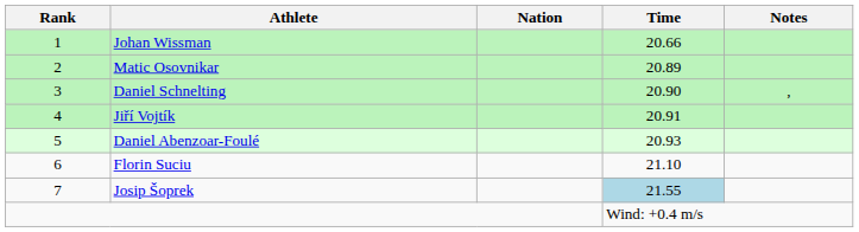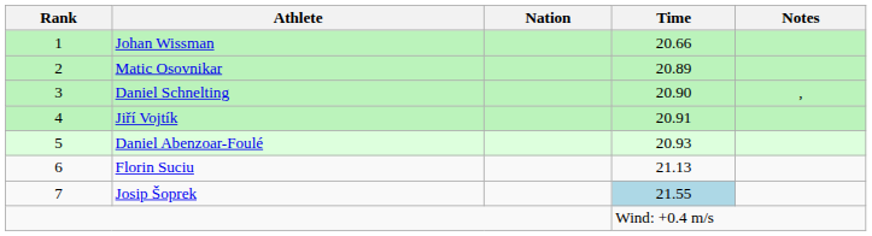 <table class="wikitable sortable" style="text-align:center;width: 55%;">
 <tr>
 <th scope="col">Rank</th>
 <th scope="col">Athlete</th>
 <th scope="col">Nation</th>
 <th scope="col">Time</th>
 <th scope="col">Notes</th>
 </tr>
 <tr bgcolor=bbf3bb>
 <td>1</td>
 <td align=left><a href='#'>Johan Wissman</a></td>
 <td align=left></td>
 <td>20.66</td>
 <td></td>
 </tr>
 <tr bgcolor=bbf3bb>
 <td>2</td>
 <td align=left><a href='#'>Matic Osovnikar</a></td>
 <td align=left></td>
 <td>20.89</td>
 <td></td>
 </tr>
 <tr bgcolor=bbf3bb>
 <td>3</td>
 <td align=left><a href='#'>Daniel Schnelting</a></td>
 <td align=left></td>
 <td>20.90</td>
 <td>, </td>
 </tr>
 <tr bgcolor=bbf3bb>
 <td>4</td>
 <td align=left><a href='#'>Jiří Vojtík</a></td>
 <td align=left></td>
 <td>20.91</td>
 <td></td>
 </tr>
 <tr bgcolor=ddffdd>
 <td>5</td>
 <td align=left><a href='#'>Daniel Abenzoar-Foulé</a></td>
 <td align=left></td>
 <td>20.93</td>
 <td></td>
 </tr>
 <tr>
 <td>6</td>
 <td align=left><a href='#'>Florin Suciu</a></td>
 <td align=left></td>
-<td>21.10</td>
+<td>21.13</td>
 <td></td>
 </tr>
 <tr>
 <td>7</td>
 <td align=left><a href='#'>Josip Šoprek</a></td>
 <td align=left></td>
 <td style="background: lightblue;">21.55</td>
 <td></td>
 </tr>
 <tr class="sortbottom">
 <td colspan="3"></td>
 <td colspan="2" style="text-align:left;">Wind: +0.4 m/s</td>
 </tr>
 </table>
